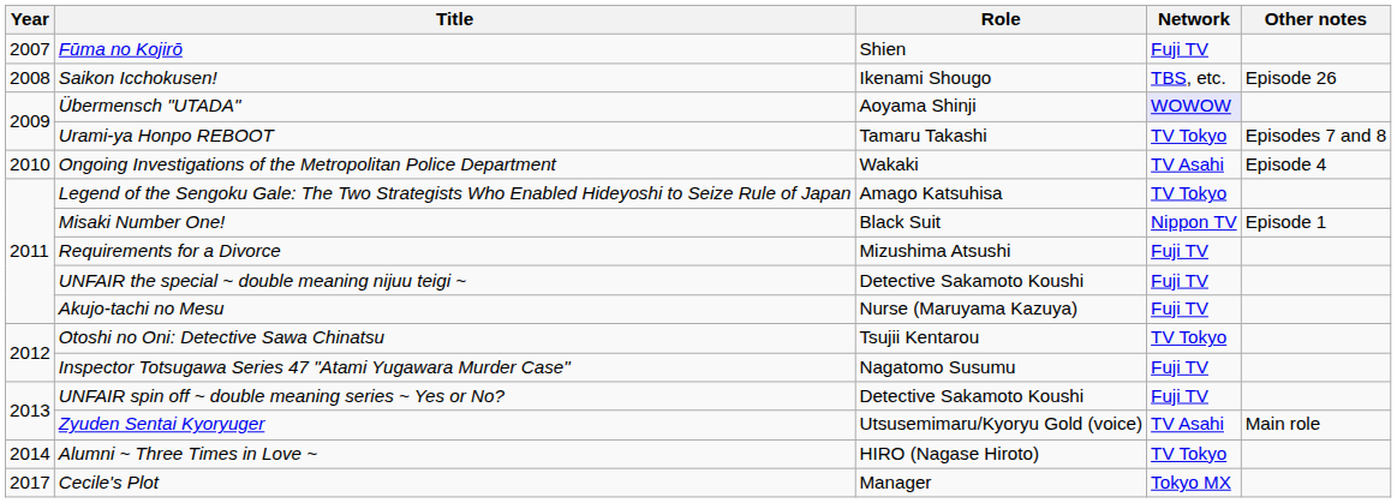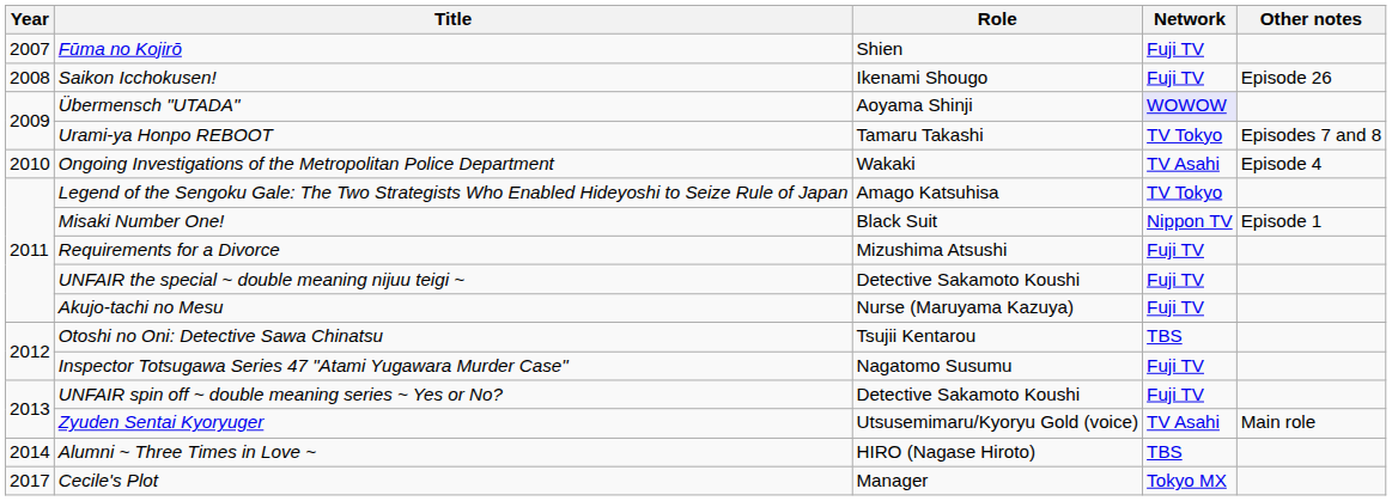 <table class="wikitable">
 <tr>
 <th>Year</th>
 <th>Title</th>
 <th>Role</th>
 <th>Network</th>
 <th>Other notes</th>
 </tr>
 <tr>
 <td>2007</td>
 <td><em><a href='#'>Fūma no Kojirō</a></em></td>
 <td>Shien</td>
 <td><a href='#'>Fuji TV</a></td>
 <td></td>
 </tr>
 <tr>
 <td>2008</td>
 <td><em>Saikon Icchokusen!</em></td>
 <td>Ikenami Shougo</td>
-<td><a href='#'>TBS</a>, etc.</td>
+<td><a href='#'>Fuji TV</a></td>
 <td>Episode 26</td>
 </tr>
 <tr>
 <td rowspan="2">2009</td>
 <td><em>Übermensch "UTADA"</em></td>
 <td>Aoyama Shinji</td>
 <td style="background: lavender;"><a href='#'>WOWOW</a></td>
 <td></td>
 </tr>
 <tr>
 <td><em>Urami-ya Honpo REBOOT</em></td>
 <td>Tamaru Takashi</td>
 <td><a href='#'>TV Tokyo</a></td>
 <td>Episodes 7 and 8</td>
 </tr>
 <tr>
 <td>2010</td>
 <td><em>Ongoing Investigations of the Metropolitan Police Department</em></td>
 <td>Wakaki</td>
 <td><a href='#'>TV Asahi</a></td>
 <td>Episode 4</td>
 </tr>
 <tr>
 <td rowspan="5">2011</td>
 <td><em> Legend of the Sengoku Gale: The Two Strategists Who Enabled Hideyoshi to Seize Rule of Japan</em></td>
 <td>Amago Katsuhisa</td>
 <td><a href='#'>TV Tokyo</a></td>
 <td></td>
 </tr>
 <tr>
 <td><em>Misaki Number One!</em></td>
 <td>Black Suit</td>
 <td><a href='#'>Nippon TV</a></td>
 <td>Episode 1</td>
 </tr>
 <tr>
 <td><em> Requirements for a Divorce</em></td>
 <td>Mizushima Atsushi</td>
 <td><a href='#'>Fuji TV</a></td>
 <td></td>
 </tr>
 <tr>
 <td><em>UNFAIR the special ~ double meaning nijuu teigi ~</em></td>
 <td>Detective Sakamoto Koushi</td>
 <td><a href='#'>Fuji TV</a></td>
 <td></td>
 </tr>
 <tr>
 <td><em>Akujo-tachi no Mesu</em></td>
 <td>Nurse (Maruyama Kazuya)</td>
 <td><a href='#'>Fuji TV</a></td>
 <td></td>
 </tr>
 <tr>
 <td rowspan="2">2012</td>
 <td><em>Otoshi no Oni: Detective Sawa Chinatsu</em></td>
 <td>Tsujii Kentarou</td>
-<td><a href='#'>TV Tokyo</a></td>
+<td><a href='#'>TBS</a></td>
 <td></td>
 </tr>
 <tr>
 <td><em>Inspector Totsugawa Series 47 "Atami Yugawara Murder Case"</em></td>
 <td>Nagatomo Susumu</td>
 <td><a href='#'>Fuji TV</a></td>
 <td></td>
 </tr>
 <tr>
 <td rowspan="2">2013</td>
 <td><em>UNFAIR spin off ~ double meaning series ~ Yes or No?</em></td>
 <td>Detective Sakamoto Koushi</td>
 <td><a href='#'>Fuji TV</a></td>
 <td></td>
 </tr>
 <tr>
 <td><em><a href='#'>Zyuden Sentai Kyoryuger</a></em></td>
 <td>Utsusemimaru/Kyoryu Gold (voice)</td>
 <td><a href='#'>TV Asahi</a></td>
 <td>Main role</td>
 </tr>
 <tr>
 <td>2014</td>
 <td><em>Alumni ~ Three Times in Love ~</em></td>
 <td>HIRO (Nagase Hiroto)</td>
-<td><a href='#'>TV Tokyo</a></td>
+<td><a href='#'>TBS</a></td>
 <td></td>
 </tr>
 <tr>
 <td>2017</td>
 <td><em>Cecile's Plot</em></td>
 <td>Manager</td>
 <td><a href='#'>Tokyo MX</a></td>
 <td></td>
 </tr>
 </table>
